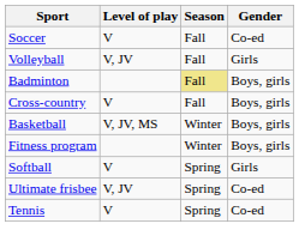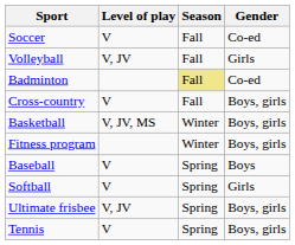 <table class="wikitable">
 <tr>
 <th>Sport</th>
 <th>Level of play</th>
 <th>Season</th>
 <th>Gender</th>
 </tr>
 <tr>
 <td><a href='#'>Soccer</a></td>
 <td>V</td>
 <td>Fall</td>
 <td>Co-ed</td>
 </tr>
 <tr>
 <td><a href='#'>Volleyball</a></td>
 <td>V, JV</td>
 <td>Fall</td>
 <td>Girls</td>
 </tr>
 <tr>
 <td><a href='#'>Badminton</a></td>
 <td></td>
 <td style="background: khaki;">Fall</td>
-<td>Boys, girls</td>
+<td>Co-ed</td>
 </tr>
 <tr>
 <td><a href='#'>Cross-country</a></td>
 <td>V</td>
 <td>Fall</td>
 <td>Boys, girls</td>
 </tr>
 <tr>
 <td><a href='#'>Basketball</a></td>
 <td>V, JV, MS</td>
 <td>Winter</td>
 <td>Boys, girls</td>
 </tr>
 <tr>
 <td><a href='#'>Fitness program</a></td>
 <td></td>
 <td>Winter</td>
 <td>Boys, girls</td>
 </tr>
 <tr>
+<td><a href='#'>Baseball</a></td>
+<td>V</td>
+<td>Spring</td>
+<td>Boys</td>
+</tr>
+<tr>
 <td><a href='#'>Softball</a></td>
 <td>V</td>
 <td>Spring</td>
 <td>Girls</td>
 </tr>
 <tr>
 <td><a href='#'>Ultimate frisbee</a></td>
 <td>V, JV</td>
 <td>Spring</td>
-<td>Co-ed</td>
+<td>Boys, girls</td>
 </tr>
 <tr>
 <td><a href='#'>Tennis</a></td>
 <td>V</td>
 <td>Spring</td>
-<td>Co-ed</td>
+<td>Boys, girls</td>
 </tr>
 </table>
